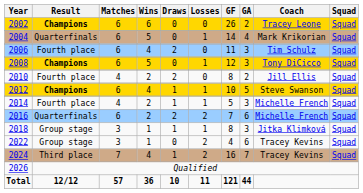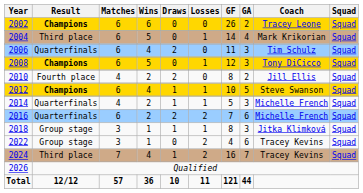 <table class="wikitable" style="text-align: center;">
 <tr>
 <th>Year</th>
 <th>Result</th>
 <th>Matches</th>
 <th>Wins</th>
 <th>Draws</th>
 <th>Losses</th>
 <th>GF</th>
 <th>GA</th>
 <th>Coach</th>
 <th>Squad</th>
 </tr>
 <tr bgcolor=gold>
 <td> <a href='#'>2002</a></td>
 <td><strong>Champions</strong></td>
 <td>6</td>
 <td>6</td>
 <td>0</td>
 <td>0</td>
 <td>26</td>
 <td>2</td>
 <td><a href='#'>Tracey Leone</a></td>
 <td><a href='#'>Squad</a></td>
 </tr>
 <tr>
 </tr>
 <tr bgcolor=#CFAA88>
 <td> <a href='#'>2004</a></td>
-<td>Quarterfinals</td>
+<td>Third place</td>
 <td>6</td>
 <td>5</td>
 <td>0</td>
 <td>1</td>
 <td>14</td>
 <td>4</td>
 <td>Mark Krikorian</td>
 <td><a href='#'>Squad</a></td>
 </tr>
 <tr>
 </tr>
 <tr bgcolor=#9acdff>
 <td> <a href='#'>2006</a></td>
-<td>Fourth place</td>
+<td>Quarterfinals</td>
 <td>6</td>
 <td>4</td>
 <td>2</td>
 <td>0</td>
 <td>11</td>
 <td>3</td>
 <td><a href='#'>Tim Schulz</a></td>
 <td><a href='#'>Squad</a></td>
 </tr>
 <tr>
 </tr>
 <tr bgcolor=gold>
 <td> <a href='#'>2008</a></td>
 <td><strong>Champions</strong></td>
 <td>6</td>
 <td>5</td>
 <td>0</td>
 <td>1</td>
 <td>12</td>
 <td>3</td>
 <td><a href='#'>Tony DiCicco</a></td>
 <td><a href='#'>Squad</a></td>
 </tr>
 <tr>
 </tr>
 <tr bgcolor=>
 <td> <a href='#'>2010</a></td>
 <td>Fourth place</td>
 <td>4</td>
 <td>2</td>
 <td>2</td>
 <td>0</td>
 <td>8</td>
 <td>2</td>
 <td><a href='#'>Jill Ellis</a></td>
 <td><a href='#'>Squad</a></td>
 </tr>
 <tr>
 </tr>
 <tr bgcolor=gold>
 <td> <a href='#'>2012</a></td>
 <td><strong>Champions</strong></td>
 <td>6</td>
 <td>4</td>
 <td>1</td>
 <td>1</td>
 <td>10</td>
 <td>5</td>
 <td>Steve Swanson</td>
 <td><a href='#'>Squad</a></td>
 </tr>
 <tr>
 </tr>
 <tr bgcolor=>
 <td> <a href='#'>2014</a></td>
-<td>Fourth place</td>
+<td>Quarterfinals</td>
 <td>4</td>
 <td>2</td>
 <td>1</td>
 <td>1</td>
 <td>5</td>
 <td>3</td>
 <td><a href='#'>Michelle French</a></td>
 <td><a href='#'>Squad</a></td>
 </tr>
 <tr bgcolor=#9acdff>
 <td> <a href='#'>2016</a></td>
 <td>Quarterfinals</td>
 <td>6</td>
 <td>2</td>
 <td>2</td>
 <td>2</td>
 <td>7</td>
 <td>6</td>
 <td><a href='#'>Michelle French</a></td>
 <td><a href='#'>Squad</a></td>
 </tr>
 <tr>
 <td> <a href='#'>2018</a></td>
 <td>Group stage</td>
 <td>3</td>
 <td>1</td>
 <td>1</td>
 <td>1</td>
 <td>8</td>
 <td>3</td>
 <td><a href='#'>Jitka Klimková</a></td>
 <td><a href='#'>Squad</a></td>
 </tr>
 <tr>
 <td> <a href='#'>2022</a></td>
 <td>Group stage</td>
 <td>3</td>
 <td>1</td>
 <td>0</td>
 <td>2</td>
 <td>4</td>
 <td>6</td>
 <td>Tracey Kevins</td>
 <td><a href='#'>Squad</a></td>
 </tr>
 <tr bgcolor=#CFAA88>
 <td> <a href='#'>2024</a></td>
 <td>Third place</td>
 <td>7</td>
 <td>4</td>
 <td>1</td>
 <td>2</td>
 <td>16</td>
 <td>7</td>
 <td>Tracey Kevins</td>
 <td><a href='#'>Squad</a></td>
 </tr>
 <tr>
 <td> <a href='#'>2026</a></td>
 <td colspan=9><em>Qualified</em></td>
 </tr>
 <tr>
 <td><strong>Total</strong></td>
 <td><strong>12/12</strong></td>
 <td><strong>57</strong></td>
 <td><strong>36</strong></td>
 <td><strong>10</strong></td>
 <td><strong>11</strong></td>
 <td><strong>121</strong></td>
 <td><strong>44</strong></td>
 </tr>
 </table>
